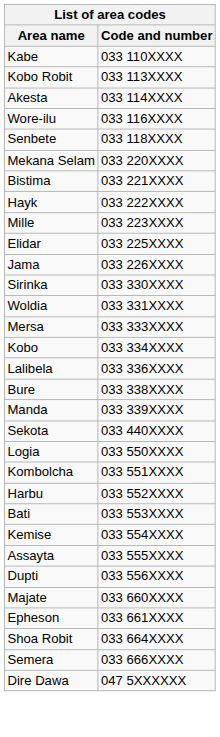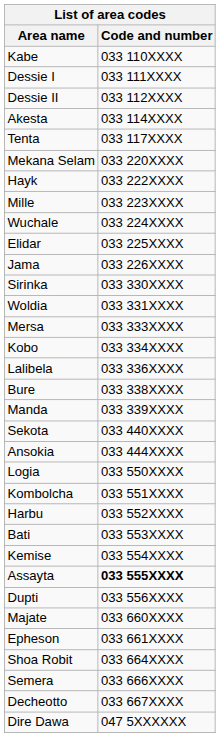 <table class="wikitable">
 <tr>
 <th colspan="2">List of area codes</th>
 </tr>
 <tr>
 <th>Area name</th>
 <th>Code and number</th>
 </tr>
 <tr>
 <td>Kabe</td>
 <td>033 110XXXX</td>
 </tr>
 <tr>
-<td>Kobo Robit</td>
-<td>033 113XXXX</td>
+<td>Dessie I</td>
+<td>033 111XXXX</td>
+</tr>
+<tr>
+<td>Dessie II</td>
+<td>033 112XXXX</td>
 </tr>
 <tr>
 <td>Akesta</td>
 <td>033 114XXXX</td>
 </tr>
 <tr>
-<td>Wore-ilu</td>
-<td>033 116XXXX</td>
-</tr>
-<tr>
-<td>Senbete</td>
-<td>033 118XXXX</td>
+<td>Tenta</td>
+<td>033 117XXXX</td>
 </tr>
 <tr>
 <td>Mekana Selam</td>
 <td>033 220XXXX</td>
-</tr>
-<tr>
-<td>Bistima</td>
-<td>033 221XXXX</td>
 </tr>
 <tr>
 <td>Hayk</td>
 <td>033 222XXXX</td>
 </tr>
 <tr>
 <td>Mille</td>
 <td>033 223XXXX</td>
+</tr>
+<tr>
+<td>Wuchale</td>
+<td>033 224XXXX</td>
 </tr>
 <tr>
 <td>Elidar</td>
 <td>033 225XXXX</td>
 </tr>
 <tr>
 <td>Jama</td>
 <td>033 226XXXX</td>
 </tr>
 <tr>
 <td>Sirinka</td>
 <td>033 330XXXX</td>
 </tr>
 <tr>
 <td>Woldia</td>
 <td>033 331XXXX</td>
 </tr>
 <tr>
 <td>Mersa</td>
 <td>033 333XXXX</td>
 </tr>
 <tr>
 <td>Kobo</td>
 <td>033 334XXXX</td>
 </tr>
 <tr>
 <td>Lalibela</td>
 <td>033 336XXXX</td>
 </tr>
 <tr>
 <td>Bure</td>
 <td>033 338XXXX</td>
 </tr>
 <tr>
 <td>Manda</td>
 <td>033 339XXXX</td>
 </tr>
 <tr>
 <td>Sekota</td>
 <td>033 440XXXX</td>
 </tr>
 <tr>
+<td>Ansokia</td>
+<td>033 444XXXX</td>
+</tr>
+<tr>
 <td>Logia</td>
 <td>033 550XXXX</td>
 </tr>
 <tr>
 <td>Kombolcha</td>
 <td>033 551XXXX</td>
 </tr>
 <tr>
 <td>Harbu</td>
 <td>033 552XXXX</td>
 </tr>
 <tr>
 <td>Bati</td>
 <td>033 553XXXX</td>
 </tr>
 <tr>
 <td>Kemise</td>
 <td>033 554XXXX</td>
 </tr>
 <tr>
 <td>Assayta</td>
-<td>033 555XXXX</td>
+<td><strong>033 555XXXX</strong></td>
 </tr>
 <tr>
 <td>Dupti</td>
 <td>033 556XXXX</td>
 </tr>
 <tr>
 <td>Majate</td>
 <td>033 660XXXX</td>
 </tr>
 <tr>
 <td>Epheson</td>
 <td>033 661XXXX</td>
 </tr>
 <tr>
 <td>Shoa Robit</td>
 <td>033 664XXXX</td>
 </tr>
 <tr>
 <td>Semera</td>
 <td>033 666XXXX</td>
 </tr>
 <tr>
+<td>Decheotto</td>
+<td>033 667XXXX</td>
+</tr>
+<tr>
 <td>Dire Dawa</td>
 <td>047 5XXXXXX</td>
 </tr>
 </table>
